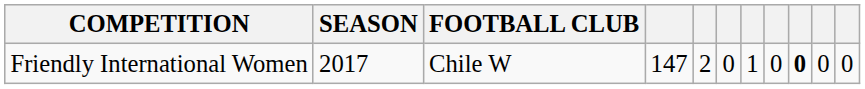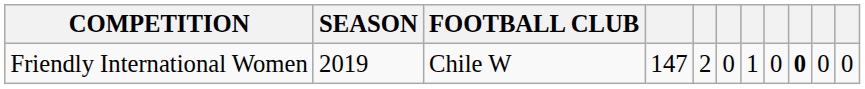 <table class="wikitable">
 <tr>
 <th>COMPETITION</th>
 <th>SEASON</th>
 <th>FOOTBALL CLUB</th>
 <th></th>
 <th></th>
 <th></th>
 <th></th>
 <th></th>
 <th></th>
 <th></th>
 <th></th>
 </tr>
 <tr>
 <td>Friendly International Women</td>
-<td>2017</td>
+<td>2019</td>
 <td>Chile W</td>
 <td>147</td>
 <td>2</td>
 <td>0</td>
 <td>1</td>
 <td>0</td>
 <td><strong>0</strong></td>
 <td>0</td>
 <td>0</td>
 </tr>
 </table>
